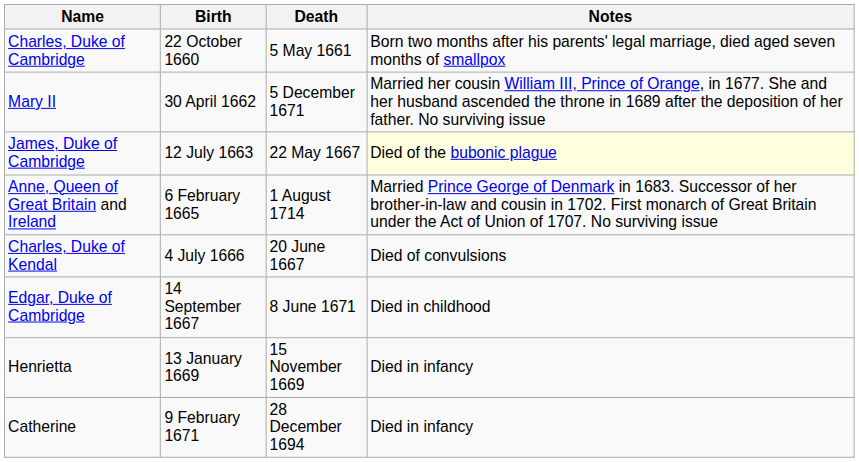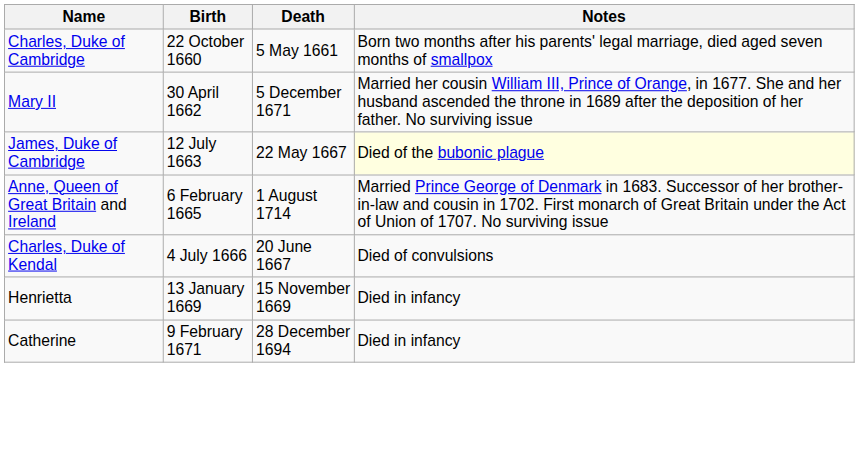 <table class="wikitable">
 <tr>
 <th>Name</th>
 <th>Birth</th>
 <th>Death</th>
 <th>Notes</th>
 </tr>
 <tr>
 <td><a href='#'>Charles, Duke of Cambridge</a></td>
 <td>22 October 1660</td>
 <td>5 May 1661</td>
 <td>Born two months after his parents' legal marriage, died aged seven months of <a href='#'>smallpox</a></td>
 </tr>
 <tr>
 <td><a href='#'>Mary II</a></td>
 <td>30 April 1662</td>
 <td>5 December 1671</td>
 <td>Married her cousin <a href='#'>William III, Prince of Orange</a>, in 1677. She and her husband ascended the throne in 1689 after the deposition of her father. No surviving issue</td>
 </tr>
 <tr>
 <td><a href='#'>James, Duke of Cambridge</a></td>
 <td>12 July 1663</td>
 <td>22 May 1667</td>
 <td style="background: lightyellow;">Died of the <a href='#'>bubonic plague</a></td>
 </tr>
 <tr>
 <td><a href='#'>Anne, Queen of Great Britain</a> and <a href='#'>Ireland</a></td>
 <td>6 February 1665</td>
 <td>1 August 1714</td>
 <td>Married <a href='#'>Prince George of Denmark</a> in 1683. Successor of her brother-in-law and cousin in 1702. First monarch of Great Britain under the Act of Union of 1707. No surviving issue</td>
 </tr>
 <tr>
 <td><a href='#'>Charles, Duke of Kendal</a></td>
 <td>4 July 1666</td>
 <td>20 June 1667</td>
 <td>Died of convulsions</td>
 </tr>
 <tr>
-<td><a href='#'>Edgar, Duke of Cambridge</a></td>
-<td>14 September 1667</td>
-<td>8 June 1671</td>
-<td>Died in childhood</td>
-</tr>
-<tr>
 <td>Henrietta</td>
 <td>13 January 1669</td>
 <td>15 November 1669</td>
 <td>Died in infancy</td>
 </tr>
 <tr>
 <td>Catherine</td>
 <td>9 February 1671</td>
 <td>28 December 1694</td>
 <td>Died in infancy</td>
 </tr>
 </table>
